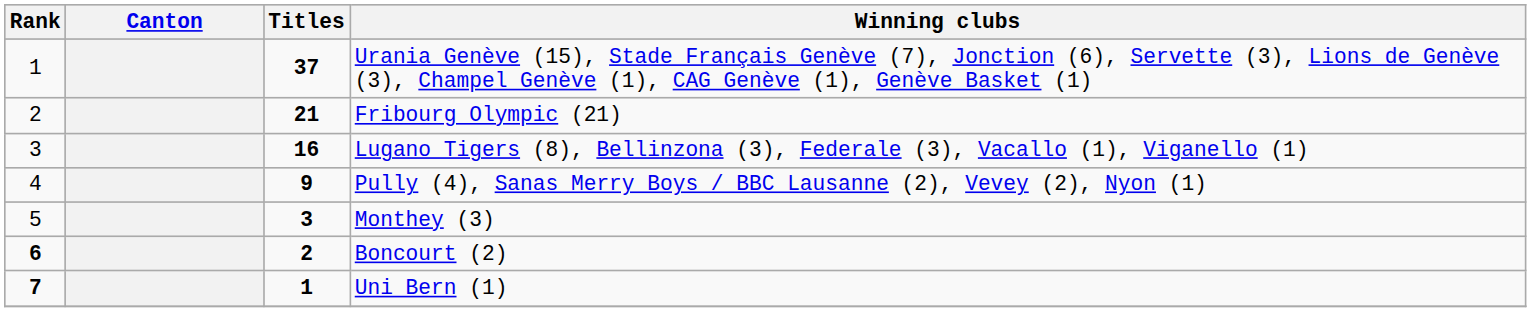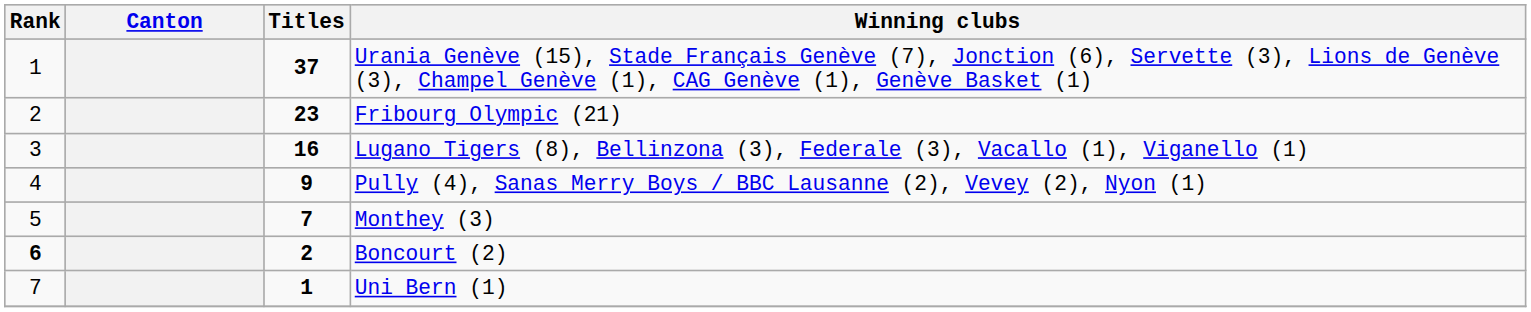 <table class="wikitable sortable plainrowheaders" style="font-size:100%;">
 <tr>
 <th>Rank</th>
 <th scope="col" width=115><a href='#'>Canton</a></th>
 <th>Titles</th>
 <th scope="col" width=715>Winning clubs</th>
 </tr>
 <tr>
 <td style="text-align:center">1</td>
 <th scope="row"></th>
 <td style="text-align:center"><strong>37</strong></td>
 <td><a href='#'>Urania Genève</a> (15), <a href='#'>Stade Français Genève</a> (7), <a href='#'>Jonction</a> (6), <a href='#'>Servette</a> (3), <a href='#'>Lions de Genève</a> (3), <a href='#'>Champel Genève</a> (1), <a href='#'>CAG Genève</a> (1), <a href='#'>Genève Basket</a> (1)</td>
 </tr>
 <tr>
 <td style="text-align:center">2</td>
 <th scope="row"></th>
-<td style="text-align:center"><strong>21</strong></td>
+<td style="text-align:center"><strong>23</strong></td>
 <td><a href='#'>Fribourg Olympic</a> (21)</td>
 </tr>
 <tr>
 <td style="text-align:center">3</td>
 <th scope="row"></th>
 <td style="text-align:center"><strong>16</strong></td>
 <td><a href='#'>Lugano Tigers</a> (8), <a href='#'>Bellinzona</a> (3), <a href='#'>Federale</a> (3), <a href='#'>Vacallo</a> (1), <a href='#'>Viganello</a> (1)</td>
 </tr>
 <tr>
 <td style="text-align:center">4</td>
 <th scope="row"></th>
 <td style="text-align:center"><strong>9</strong></td>
 <td><a href='#'>Pully</a> (4), <a href='#'>Sanas Merry Boys / BBC Lausanne</a> (2), <a href='#'>Vevey</a> (2), <a href='#'>Nyon</a> (1)</td>
 </tr>
 <tr>
 <td style="text-align:center">5</td>
 <th scope="row"></th>
-<td style="text-align:center"><strong>3</strong></td>
+<td style="text-align:center"><strong>7</strong></td>
 <td><a href='#'>Monthey</a> (3)</td>
 </tr>
 <tr>
 <td style="text-align:center"><strong>6</strong></td>
 <th scope="row"></th>
 <td style="text-align:center"><strong>2</strong></td>
 <td><a href='#'>Boncourt</a> (2)</td>
 </tr>
 <tr>
-<td style="text-align:center"><strong>7</strong></td>
+<td style="text-align:center">7</td>
 <th scope="row"></th>
 <td style="text-align:center"><strong>1</strong></td>
 <td><a href='#'>Uni Bern</a> (1)</td>
 </tr>
 <tr>
 </tr>
 </table>
